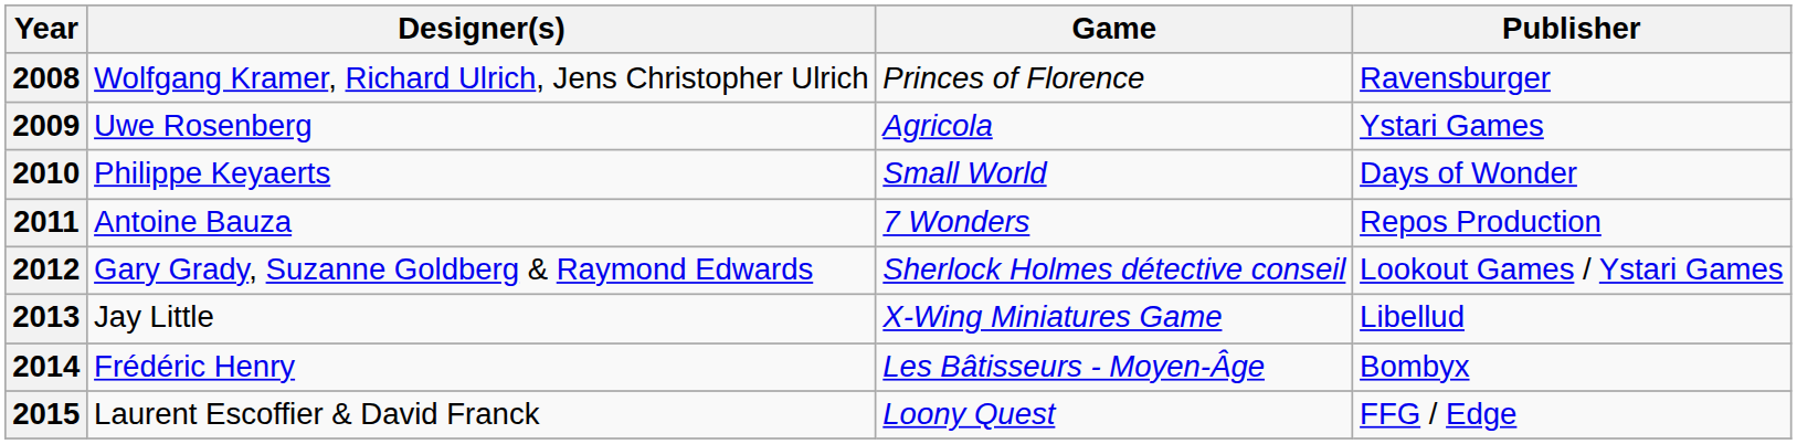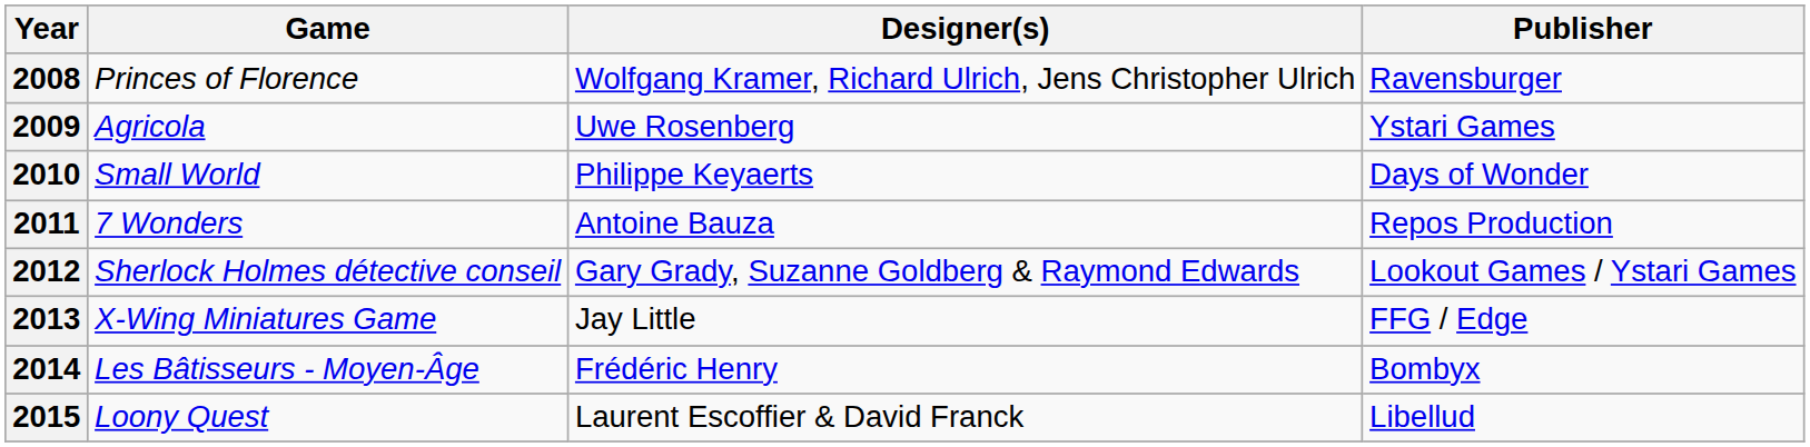 <table class="wikitable alternance">
 <tr>
 <th scope="col">Year</th>
+<th scope="col">Game</th>
 <th scope="col">Designer(s)</th>
-<th scope="col">Game</th>
 <th scope="col">Publisher</th>
 </tr>
 <tr>
 <th scope="row">2008</th>
+<td><em>Princes of Florence</em></td>
 <td><a href='#'>Wolfgang Kramer</a>, <a href='#'>Richard Ulrich</a>, Jens Christopher Ulrich</td>
-<td><em>Princes of Florence</em></td>
 <td><a href='#'>Ravensburger</a></td>
 </tr>
 <tr>
 <th scope="row">2009</th>
+<td><em><a href='#'>Agricola</a></em></td>
 <td><a href='#'>Uwe Rosenberg</a></td>
-<td><em><a href='#'>Agricola</a></em></td>
 <td><a href='#'>Ystari Games</a></td>
 </tr>
 <tr>
 <th scope="row">2010</th>
+<td><em><a href='#'>Small World</a></em></td>
 <td><a href='#'>Philippe Keyaerts</a></td>
-<td><em><a href='#'>Small World</a></em></td>
 <td><a href='#'>Days of Wonder</a></td>
 </tr>
 <tr>
 <th scope="row">2011</th>
+<td><em><a href='#'>7 Wonders</a></em></td>
 <td><a href='#'>Antoine Bauza</a></td>
-<td><em><a href='#'>7 Wonders</a></em></td>
 <td><a href='#'>Repos Production</a></td>
 </tr>
 <tr>
 <th scope="row">2012</th>
+<td><em><a href='#'>Sherlock Holmes détective conseil</a></em> </td>
 <td><a href='#'>Gary Grady</a>, <a href='#'>Suzanne Goldberg</a> & <a href='#'>Raymond Edwards</a></td>
-<td><em><a href='#'>Sherlock Holmes détective conseil</a></em> </td>
 <td><a href='#'>Lookout Games</a> / <a href='#'>Ystari Games</a></td>
 </tr>
 <tr>
 <th scope="row">2013</th>
+<td><em><a href='#'>X-Wing Miniatures Game</a></em> </td>
 <td>Jay Little</td>
-<td><em><a href='#'>X-Wing Miniatures Game</a></em> </td>
-<td><a href='#'>Libellud</a></td>
+<td><a href='#'>FFG</a> / <a href='#'>Edge</a></td>
 </tr>
 <tr>
 <th scope="row">2014</th>
+<td><em><a href='#'>Les Bâtisseurs - Moyen-Âge</a></em></td>
 <td><a href='#'>Frédéric Henry</a></td>
-<td><em><a href='#'>Les Bâtisseurs - Moyen-Âge</a></em></td>
 <td><a href='#'>Bombyx</a></td>
 </tr>
 <tr>
 <th scope="row">2015</th>
+<td><em><a href='#'>Loony Quest</a></em></td>
 <td>Laurent Escoffier & David Franck</td>
-<td><em><a href='#'>Loony Quest</a></em></td>
-<td><a href='#'>FFG</a> / <a href='#'>Edge</a></td>
+<td><a href='#'>Libellud</a></td>
 </tr>
 </table>
